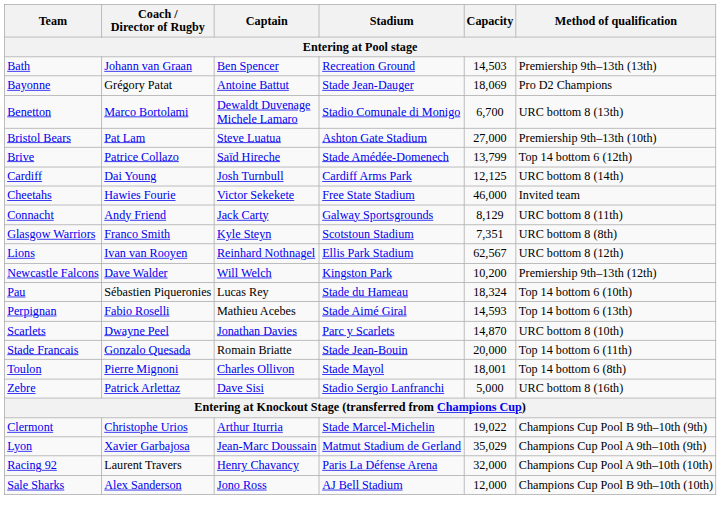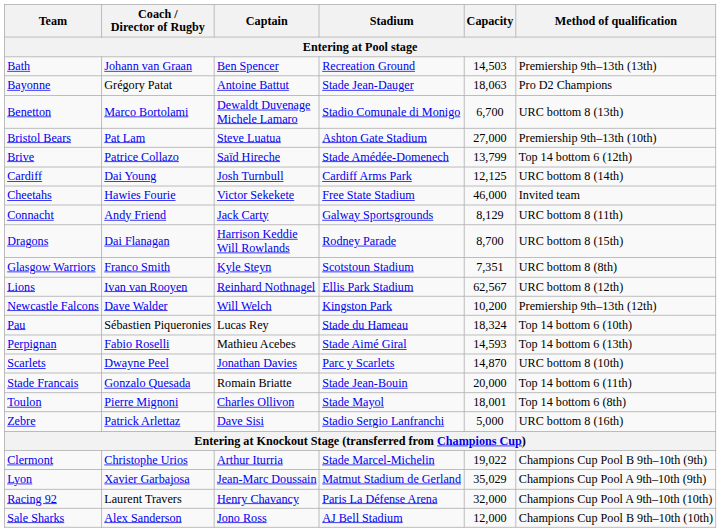 <table class="wikitable sortable">
 <tr>
 <th>Team</th>
 <th>Coach /<br>Director of Rugby</th>
 <th>Captain</th>
 <th>Stadium</th>
 <th>Capacity</th>
 <th>Method of qualification</th>
 </tr>
 <tr>
 <th colspan=6>Entering at Pool stage</th>
 </tr>
 <tr>
 <td> <a href='#'>Bath</a></td>
 <td> <a href='#'>Johann van Graan</a></td>
 <td> <a href='#'>Ben Spencer</a></td>
 <td><a href='#'>Recreation Ground</a> </td>
 <td align=center>14,503</td>
 <td>Premiership 9th–13th (13th)</td>
 </tr>
 <tr>
 <td> <a href='#'>Bayonne</a></td>
 <td> Grégory Patat</td>
 <td> <a href='#'>Antoine Battut</a></td>
 <td><a href='#'>Stade Jean-Dauger</a></td>
-<td align=center>18,069</td>
+<td align=center>18,063</td>
 <td>Pro D2 Champions</td>
 </tr>
 <tr>
 <td> <a href='#'>Benetton</a></td>
 <td> <a href='#'>Marco Bortolami</a></td>
 <td> <a href='#'>Dewaldt Duvenage</a><br> <a href='#'>Michele Lamaro</a></td>
 <td><a href='#'>Stadio Comunale di Monigo</a></td>
 <td align=center>6,700</td>
 <td>URC bottom 8 (13th)</td>
 </tr>
 <tr>
 <td> <a href='#'>Bristol Bears</a></td>
 <td> <a href='#'>Pat Lam</a></td>
 <td> <a href='#'>Steve Luatua</a></td>
 <td><a href='#'>Ashton Gate Stadium</a></td>
 <td align=center>27,000</td>
 <td>Premiership 9th–13th (10th)</td>
 </tr>
 <tr>
 <td> <a href='#'>Brive</a></td>
 <td> <a href='#'>Patrice Collazo</a></td>
 <td> <a href='#'>Saïd Hireche</a></td>
 <td><a href='#'>Stade Amédée-Domenech</a></td>
 <td align=center>13,799</td>
 <td>Top 14 bottom 6 (12th)</td>
 </tr>
 <tr>
 <td> <a href='#'>Cardiff</a></td>
 <td> <a href='#'>Dai Young</a></td>
 <td> <a href='#'>Josh Turnbull</a></td>
 <td><a href='#'>Cardiff Arms Park</a></td>
 <td align=center>12,125</td>
 <td>URC bottom 8 (14th)</td>
 </tr>
 <tr>
 <td> <a href='#'>Cheetahs</a></td>
 <td> <a href='#'>Hawies Fourie</a></td>
 <td> <a href='#'>Victor Sekekete</a></td>
 <td><a href='#'>Free State Stadium</a></td>
 <td align=center>46,000</td>
 <td>Invited team</td>
 </tr>
 <tr>
 <td> <a href='#'>Connacht</a></td>
 <td> <a href='#'>Andy Friend</a></td>
 <td> <a href='#'>Jack Carty</a></td>
 <td><a href='#'>Galway Sportsgrounds</a></td>
 <td align=center>8,129</td>
 <td>URC bottom 8 (11th)</td>
+</tr>
+<tr>
+<td> <a href='#'>Dragons</a></td>
+<td> <a href='#'>Dai Flanagan</a> </td>
+<td> <a href='#'>Harrison Keddie</a><br> <a href='#'>Will Rowlands</a></td>
+<td><a href='#'>Rodney Parade</a> </td>
+<td align=center>8,700</td>
+<td>URC bottom 8 (15th)</td>
 </tr>
 <tr>
 <td> <a href='#'>Glasgow Warriors</a></td>
 <td> <a href='#'>Franco Smith</a></td>
 <td> <a href='#'>Kyle Steyn</a></td>
 <td><a href='#'>Scotstoun Stadium</a> </td>
 <td align=center>7,351</td>
 <td>URC bottom 8 (8th)</td>
 </tr>
 <tr>
 <td> <a href='#'>Lions</a></td>
 <td> <a href='#'>Ivan van Rooyen</a></td>
 <td> <a href='#'>Reinhard Nothnagel</a></td>
 <td><a href='#'>Ellis Park Stadium</a></td>
 <td align=center>62,567</td>
 <td>URC bottom 8 (12th)</td>
 </tr>
 <tr>
 <td> <a href='#'>Newcastle Falcons</a></td>
 <td> <a href='#'>Dave Walder</a></td>
 <td> <a href='#'>Will Welch</a></td>
 <td><a href='#'>Kingston Park</a></td>
 <td align=center>10,200</td>
 <td>Premiership 9th–13th (12th)</td>
 </tr>
 <tr>
 <td> <a href='#'>Pau</a></td>
 <td> Sébastien Piqueronies</td>
 <td> Lucas Rey</td>
 <td><a href='#'>Stade du Hameau</a></td>
 <td align=center>18,324</td>
 <td>Top 14 bottom 6 (10th)</td>
 </tr>
 <tr>
 <td> <a href='#'>Perpignan</a></td>
 <td> <a href='#'>Fabio Roselli</a></td>
 <td> Mathieu Acebes</td>
 <td><a href='#'>Stade Aimé Giral</a></td>
 <td align=center>14,593</td>
 <td>Top 14 bottom 6 (13th)</td>
 </tr>
 <tr>
 <td> <a href='#'>Scarlets</a></td>
 <td> <a href='#'>Dwayne Peel</a></td>
 <td> <a href='#'>Jonathan Davies</a></td>
 <td><a href='#'>Parc y Scarlets</a></td>
 <td align=center>14,870</td>
 <td>URC bottom 8 (10th)</td>
 </tr>
 <tr>
 <td> <a href='#'>Stade Francais</a></td>
 <td> <a href='#'>Gonzalo Quesada</a></td>
 <td> Romain Briatte</td>
 <td><a href='#'>Stade Jean-Bouin</a></td>
 <td align=center>20,000</td>
 <td>Top 14 bottom 6 (11th)</td>
 </tr>
 <tr>
 <td> <a href='#'>Toulon</a></td>
 <td> <a href='#'>Pierre Mignoni</a></td>
 <td> <a href='#'>Charles Ollivon</a></td>
 <td><a href='#'>Stade Mayol</a></td>
 <td align=center>18,001</td>
 <td>Top 14 bottom 6 (8th)</td>
 </tr>
 <tr>
 <td> <a href='#'>Zebre</a></td>
 <td> <a href='#'>Patrick Arlettaz</a></td>
 <td> <a href='#'>Dave Sisi</a></td>
 <td><a href='#'>Stadio Sergio Lanfranchi</a></td>
 <td align=center>5,000</td>
 <td>URC bottom 8 (16th)</td>
 </tr>
 <tr>
 <th colspan=6>Entering at Knockout Stage (transferred from <a href='#'>Champions Cup</a>)</th>
 </tr>
 <tr>
 <td> <a href='#'>Clermont</a></td>
 <td> <a href='#'>Christophe Urios</a></td>
 <td> <a href='#'>Arthur Iturria</a></td>
 <td><a href='#'>Stade Marcel-Michelin</a></td>
 <td align=center>19,022</td>
 <td>Champions Cup Pool B 9th–10th (9th)</td>
 </tr>
 <tr>
 <td> <a href='#'>Lyon</a></td>
 <td> <a href='#'>Xavier Garbajosa</a></td>
 <td> <a href='#'>Jean-Marc Doussain</a></td>
 <td><a href='#'>Matmut Stadium de Gerland</a></td>
 <td align=center>35,029</td>
 <td>Champions Cup Pool A 9th–10th (9th)</td>
 </tr>
 <tr>
 <td> <a href='#'>Racing 92</a></td>
 <td> Laurent Travers</td>
 <td> <a href='#'>Henry Chavancy</a></td>
 <td><a href='#'>Paris La Défense Arena</a></td>
 <td align=center>32,000</td>
 <td>Champions Cup Pool A 9th–10th (10th)</td>
 </tr>
 <tr>
 <td> <a href='#'>Sale Sharks</a></td>
 <td> <a href='#'>Alex Sanderson</a></td>
 <td> <a href='#'>Jono Ross</a></td>
 <td><a href='#'>AJ Bell Stadium</a></td>
 <td align=center>12,000</td>
 <td>Champions Cup Pool B 9th–10th (10th)</td>
 </tr>
 </table>
